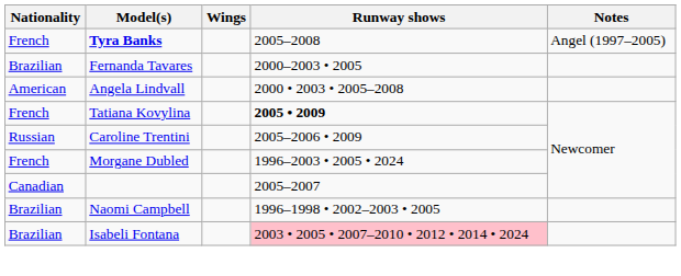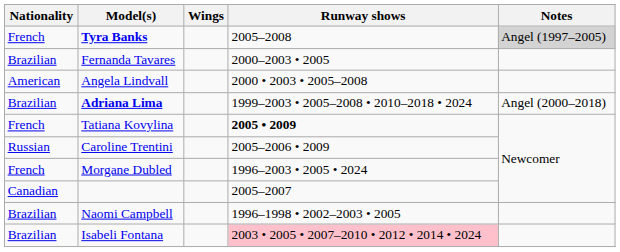 <table class="wikitable" style="font-size:85%; width:100%;">
 <tr>
 <th>Nationality</th>
 <th>Model(s)</th>
 <th>Wings</th>
 <th>Runway shows</th>
 <th>Notes</th>
 </tr>
 <tr>
 <td> <a href='#'>French</a></td>
 <td><strong><a href='#'>Tyra Banks</a></strong></td>
 <td align="center"></td>
 <td>2005–2008</td>
-<td> Angel (1997–2005)</td>
+<td style="background: lightgrey;"> Angel (1997–2005)</td>
 </tr>
 <tr>
 <td> <a href='#'>Brazilian</a></td>
 <td><a href='#'>Fernanda Tavares</a></td>
 <td></td>
 <td>2000–2003 • 2005</td>
 <td></td>
 </tr>
 <tr>
 <td> <a href='#'>American</a></td>
 <td><a href='#'>Angela Lindvall</a></td>
 <td></td>
 <td>2000 • 2003 • 2005–2008</td>
 <td></td>
+</tr>
+<tr>
+<td> <a href='#'>Brazilian</a></td>
+<td><strong><a href='#'>Adriana Lima</a></strong></td>
+<td></td>
+<td>1999–2003 • 2005–2008 • 2010–2018 • 2024</td>
+<td> Angel (2000–2018)</td>
 </tr>
 <tr>
 <td> <a href='#'>French</a></td>
 <td><a href='#'>Tatiana Kovylina</a></td>
 <td align="center"></td>
 <td><strong>2005 • 2009</strong></td>
 <td rowspan="4">Newcomer</td>
 </tr>
 <tr>
 <td> <a href='#'>Russian</a></td>
 <td><a href='#'>Caroline Trentini</a></td>
 <td></td>
 <td>2005–2006 • 2009</td>
 </tr>
 <tr>
 <td> <a href='#'>French</a></td>
 <td><a href='#'>Morgane Dubled</a></td>
 <td></td>
 <td>1996–2003 • 2005 • 2024</td>
 </tr>
 <tr>
 <td> <a href='#'>Canadian</a></td>
 <td></td>
 <td></td>
 <td>2005–2007</td>
 </tr>
 <tr>
 <td> <a href='#'>Brazilian</a></td>
 <td><a href='#'>Naomi Campbell</a></td>
 <td></td>
 <td>1996–1998 • 2002–2003 • 2005</td>
 <td></td>
 </tr>
 <tr>
 <td> <a href='#'>Brazilian</a></td>
 <td><a href='#'>Isabeli Fontana</a></td>
 <td></td>
 <td style="background: pink;">2003 • 2005 • 2007–2010 • 2012 • 2014 • 2024</td>
 <td></td>
 </tr>
 </table>
